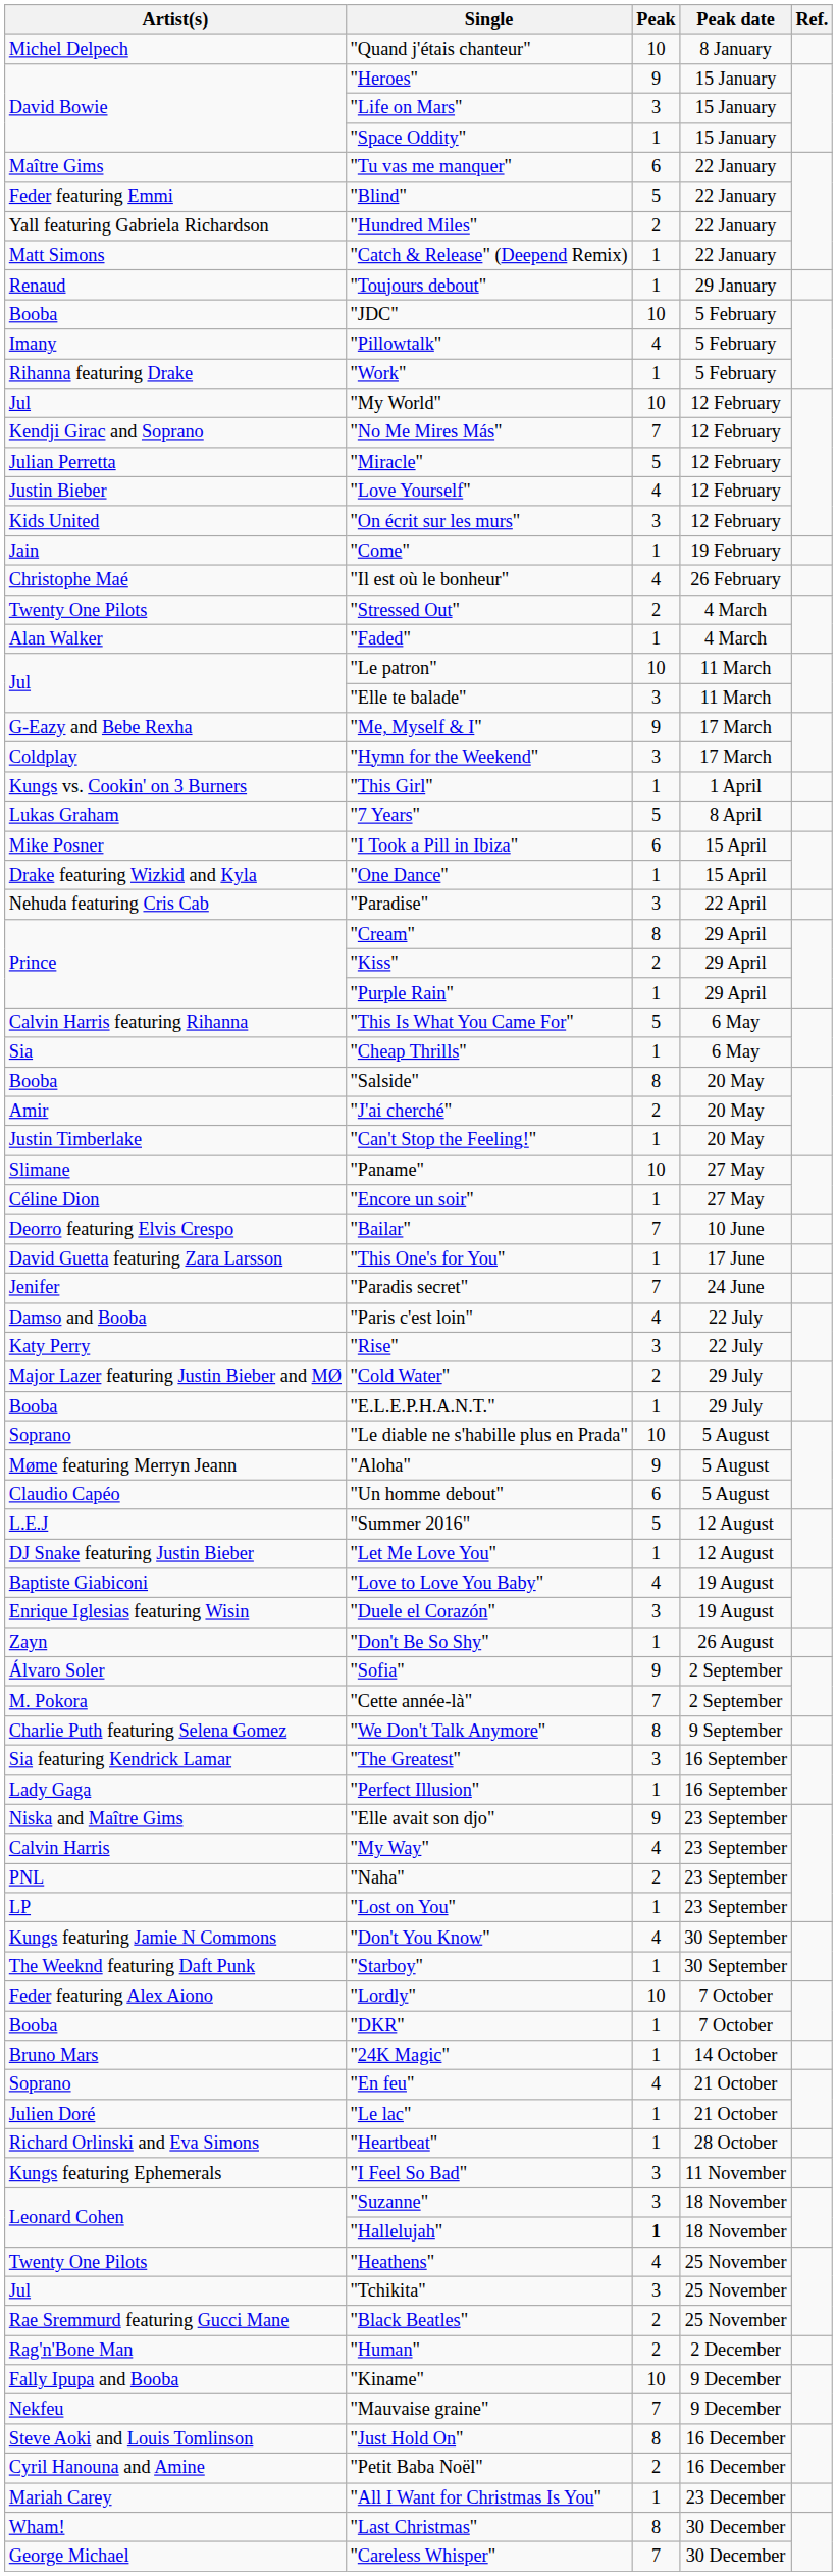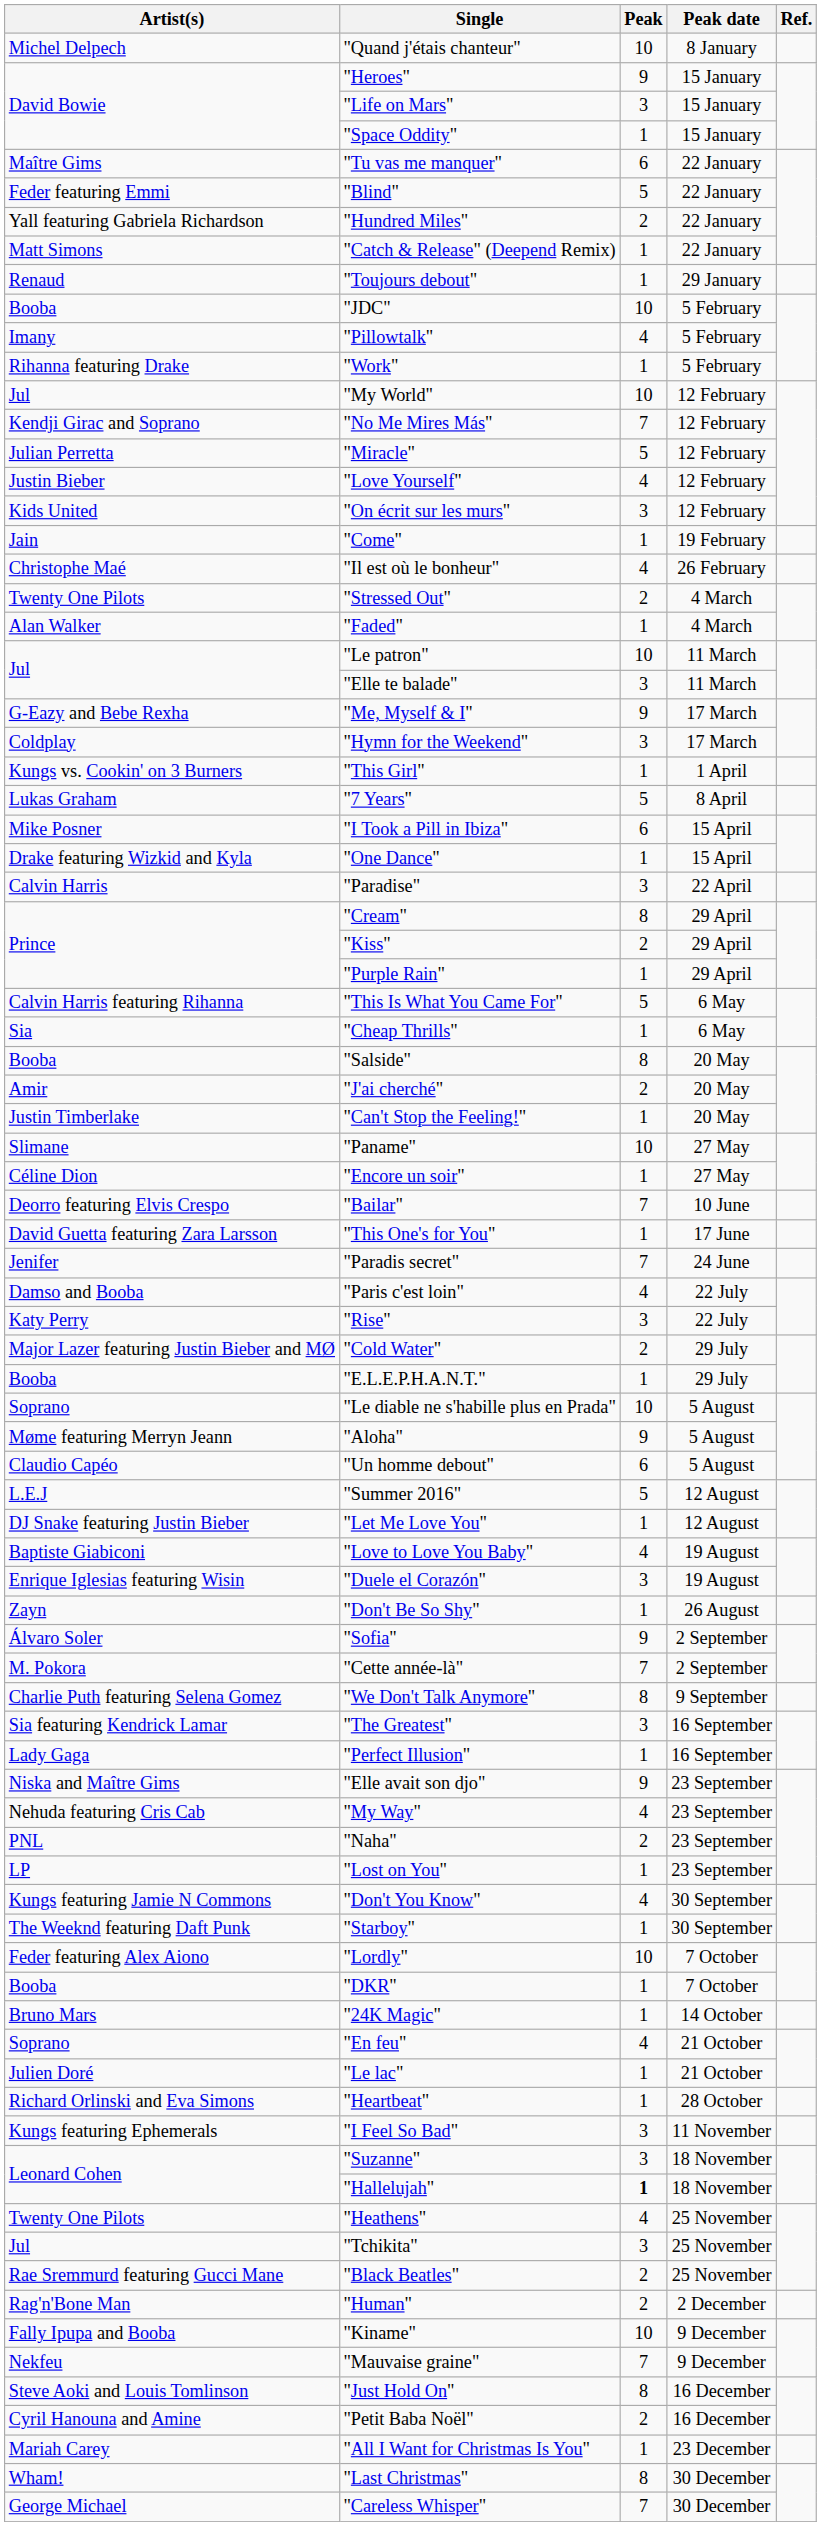 <table class="wikitable sortable">
 <tr>
 <th>Artist(s)</th>
 <th>Single</th>
 <th>Peak</th>
 <th>Peak date</th>
 <th>Ref.</th>
 </tr>
 <tr>
 <td><a href='#'>Michel Delpech</a></td>
 <td>"Quand j'étais chanteur"</td>
 <td style="text-align: center;">10</td>
 <td style="text-align: center;">8 January</td>
 <td style="text-align: center;"></td>
 </tr>
 <tr>
 <td rowspan="3"><a href='#'>David Bowie</a></td>
 <td>"<a href='#'>Heroes</a>"</td>
 <td style="text-align: center;">9</td>
 <td style="text-align: center;">15 January</td>
 <td rowspan="3" style="text-align: center;"></td>
 </tr>
 <tr>
 <td>"<a href='#'>Life on Mars</a>"</td>
 <td style="text-align: center;">3</td>
 <td style="text-align: center;">15 January</td>
 </tr>
 <tr>
 <td>"<a href='#'>Space Oddity</a>"</td>
 <td style="text-align: center;">1</td>
 <td style="text-align: center;">15 January</td>
 </tr>
 <tr>
 <td><a href='#'>Maître Gims</a></td>
 <td>"<a href='#'>Tu vas me manquer</a>"</td>
 <td style="text-align: center;">6</td>
 <td style="text-align: center;">22 January</td>
 <td rowspan="4" style="text-align: center;"></td>
 </tr>
 <tr>
 <td><a href='#'>Feder</a> featuring <a href='#'>Emmi</a></td>
 <td>"<a href='#'>Blind</a>"</td>
 <td style="text-align: center;">5</td>
 <td style="text-align: center;">22 January</td>
 </tr>
 <tr>
 <td>Yall featuring Gabriela Richardson</td>
 <td>"<a href='#'>Hundred Miles</a>"</td>
 <td style="text-align: center;">2</td>
 <td style="text-align: center;">22 January</td>
 </tr>
 <tr>
 <td><a href='#'>Matt Simons</a></td>
 <td>"<a href='#'>Catch & Release</a>" (<a href='#'>Deepend</a> Remix)</td>
 <td style="text-align: center;">1</td>
 <td style="text-align: center;">22 January</td>
 </tr>
 <tr>
 <td><a href='#'>Renaud</a></td>
 <td>"<a href='#'>Toujours debout</a>"</td>
 <td style="text-align: center;">1</td>
 <td style="text-align: center;">29 January</td>
 <td style="text-align: center;"></td>
 </tr>
 <tr>
 <td><a href='#'>Booba</a></td>
 <td>"JDC"</td>
 <td style="text-align: center;">10</td>
 <td style="text-align: center;">5 February</td>
 <td rowspan="3" style="text-align: center;"></td>
 </tr>
 <tr>
 <td><a href='#'>Imany</a></td>
 <td>"<a href='#'>Pillowtalk</a>"</td>
 <td style="text-align: center;">4</td>
 <td style="text-align: center;">5 February</td>
 </tr>
 <tr>
 <td><a href='#'>Rihanna</a> featuring <a href='#'>Drake</a></td>
 <td>"<a href='#'>Work</a>"</td>
 <td style="text-align: center;">1</td>
 <td style="text-align: center;">5 February</td>
 </tr>
 <tr>
 <td><a href='#'>Jul</a></td>
 <td>"My World"</td>
 <td style="text-align: center;">10</td>
 <td style="text-align: center;">12 February</td>
 <td rowspan="5" style="text-align: center;"></td>
 </tr>
 <tr>
 <td><a href='#'>Kendji Girac</a> and <a href='#'>Soprano</a></td>
 <td>"<a href='#'>No Me Mires Más</a>"</td>
 <td style="text-align: center;">7</td>
 <td style="text-align: center;">12 February</td>
 </tr>
 <tr>
 <td><a href='#'>Julian Perretta</a></td>
 <td>"<a href='#'>Miracle</a>"</td>
 <td style="text-align: center;">5</td>
 <td style="text-align: center;">12 February</td>
 </tr>
 <tr>
 <td><a href='#'>Justin Bieber</a></td>
 <td>"<a href='#'>Love Yourself</a>"</td>
 <td style="text-align: center;">4</td>
 <td style="text-align: center;">12 February</td>
 </tr>
 <tr>
 <td><a href='#'>Kids United</a></td>
 <td>"<a href='#'>On écrit sur les murs</a>"</td>
 <td style="text-align: center;">3</td>
 <td style="text-align: center;">12 February</td>
 </tr>
 <tr>
 <td><a href='#'>Jain</a></td>
 <td>"<a href='#'>Come</a>"</td>
 <td style="text-align: center;">1</td>
 <td style="text-align: center;">19 February</td>
 <td style="text-align: center;"></td>
 </tr>
 <tr>
 <td><a href='#'>Christophe Maé</a></td>
 <td>"Il est où le bonheur"</td>
 <td style="text-align: center;">4</td>
 <td style="text-align: center;">26 February</td>
 <td style="text-align: center;"></td>
 </tr>
 <tr>
 <td><a href='#'>Twenty One Pilots</a></td>
 <td>"<a href='#'>Stressed Out</a>"</td>
 <td style="text-align: center;">2</td>
 <td style="text-align: center;">4 March</td>
 <td rowspan="2" style="text-align: center;"></td>
 </tr>
 <tr>
 <td><a href='#'>Alan Walker</a></td>
 <td>"<a href='#'>Faded</a>"</td>
 <td style="text-align: center;">1</td>
 <td style="text-align: center;">4 March</td>
 </tr>
 <tr>
 <td rowspan="2"><a href='#'>Jul</a></td>
 <td>"Le patron"</td>
 <td style="text-align: center;">10</td>
 <td style="text-align: center;">11 March</td>
 <td rowspan="2" style="text-align: center;"></td>
 </tr>
 <tr>
 <td>"Elle te balade"</td>
 <td style="text-align: center;">3</td>
 <td style="text-align: center;">11 March</td>
 </tr>
 <tr>
 <td><a href='#'>G-Eazy</a> and <a href='#'>Bebe Rexha</a></td>
 <td>"<a href='#'>Me, Myself & I</a>"</td>
 <td style="text-align: center;">9</td>
 <td style="text-align: center;">17 March</td>
 <td rowspan="2" style="text-align: center;"></td>
 </tr>
 <tr>
 <td><a href='#'>Coldplay</a></td>
 <td>"<a href='#'>Hymn for the Weekend</a>"</td>
 <td style="text-align: center;">3</td>
 <td style="text-align: center;">17 March</td>
 </tr>
 <tr>
 <td><a href='#'>Kungs</a> vs. <a href='#'>Cookin' on 3 Burners</a></td>
 <td>"<a href='#'>This Girl</a>"</td>
 <td style="text-align: center;">1</td>
 <td style="text-align: center;">1 April</td>
 <td style="text-align: center;"></td>
 </tr>
 <tr>
 <td><a href='#'>Lukas Graham</a></td>
 <td>"<a href='#'>7 Years</a>"</td>
 <td style="text-align: center;">5</td>
 <td style="text-align: center;">8 April</td>
 <td style="text-align: center;"></td>
 </tr>
 <tr>
 <td><a href='#'>Mike Posner</a></td>
 <td>"<a href='#'>I Took a Pill in Ibiza</a>"</td>
 <td style="text-align: center;">6</td>
 <td style="text-align: center;">15 April</td>
 <td rowspan="2" style="text-align: center;"></td>
 </tr>
 <tr>
 <td><a href='#'>Drake</a> featuring <a href='#'>Wizkid</a> and <a href='#'>Kyla</a></td>
 <td>"<a href='#'>One Dance</a>"</td>
 <td style="text-align: center;">1</td>
 <td style="text-align: center;">15 April</td>
 </tr>
 <tr>
-<td>Nehuda featuring <a href='#'>Cris Cab</a></td>
+<td><a href='#'>Calvin Harris</a></td>
 <td>"Paradise"</td>
 <td style="text-align: center;">3</td>
 <td style="text-align: center;">22 April</td>
 <td style="text-align: center;"></td>
 </tr>
 <tr>
 <td rowspan="3"><a href='#'>Prince</a></td>
 <td>"<a href='#'>Cream</a>"</td>
 <td style="text-align: center;">8</td>
 <td style="text-align: center;">29 April</td>
 <td rowspan="3" style="text-align: center;"></td>
 </tr>
 <tr>
 <td>"<a href='#'>Kiss</a>"</td>
 <td style="text-align: center;">2</td>
 <td style="text-align: center;">29 April</td>
 </tr>
 <tr>
 <td>"<a href='#'>Purple Rain</a>"</td>
 <td style="text-align: center;">1</td>
 <td style="text-align: center;">29 April</td>
 </tr>
 <tr>
 <td><a href='#'>Calvin Harris</a> featuring <a href='#'>Rihanna</a></td>
 <td>"<a href='#'>This Is What You Came For</a>"</td>
 <td style="text-align: center;">5</td>
 <td style="text-align: center;">6 May</td>
 <td rowspan="2" style="text-align: center;"></td>
 </tr>
 <tr>
 <td><a href='#'>Sia</a></td>
 <td>"<a href='#'>Cheap Thrills</a>"</td>
 <td style="text-align: center;">1</td>
 <td style="text-align: center;">6 May</td>
 </tr>
 <tr>
 <td><a href='#'>Booba</a></td>
 <td>"Salside"</td>
 <td style="text-align: center;">8</td>
 <td style="text-align: center;">20 May</td>
 <td rowspan="3" style="text-align: center;"></td>
 </tr>
 <tr>
 <td><a href='#'>Amir</a></td>
 <td>"<a href='#'>J'ai cherché</a>"</td>
 <td style="text-align: center;">2</td>
 <td style="text-align: center;">20 May</td>
 </tr>
 <tr>
 <td><a href='#'>Justin Timberlake</a></td>
 <td>"<a href='#'>Can't Stop the Feeling!</a>"</td>
 <td style="text-align: center;">1</td>
 <td style="text-align: center;">20 May</td>
 </tr>
 <tr>
 <td><a href='#'>Slimane</a></td>
 <td>"Paname"</td>
 <td style="text-align: center;">10</td>
 <td style="text-align: center;">27 May</td>
 <td rowspan="2" style="text-align: center;"></td>
 </tr>
 <tr>
 <td><a href='#'>Céline Dion</a></td>
 <td>"<a href='#'>Encore un soir</a>"</td>
 <td style="text-align: center;">1</td>
 <td style="text-align: center;">27 May</td>
 </tr>
 <tr>
 <td><a href='#'>Deorro</a> featuring <a href='#'>Elvis Crespo</a></td>
 <td>"<a href='#'>Bailar</a>"</td>
 <td style="text-align: center;">7</td>
 <td style="text-align: center;">10 June</td>
 <td style="text-align: center;"></td>
 </tr>
 <tr>
 <td><a href='#'>David Guetta</a> featuring <a href='#'>Zara Larsson</a></td>
 <td>"<a href='#'>This One's for You</a>"</td>
 <td style="text-align: center;">1</td>
 <td style="text-align: center;">17 June</td>
 <td style="text-align: center;"></td>
 </tr>
 <tr>
 <td><a href='#'>Jenifer</a></td>
 <td>"Paradis secret"</td>
 <td style="text-align: center;">7</td>
 <td style="text-align: center;">24 June</td>
 <td style="text-align: center;"></td>
 </tr>
 <tr>
 <td><a href='#'>Damso</a> and <a href='#'>Booba</a></td>
 <td>"Paris c'est loin"</td>
 <td style="text-align: center;">4</td>
 <td style="text-align: center;">22 July</td>
 <td rowspan="2" style="text-align: center;"></td>
 </tr>
 <tr>
 <td><a href='#'>Katy Perry</a></td>
 <td>"<a href='#'>Rise</a>"</td>
 <td style="text-align: center;">3</td>
 <td style="text-align: center;">22 July</td>
 </tr>
 <tr>
 <td><a href='#'>Major Lazer</a> featuring <a href='#'>Justin Bieber</a> and <a href='#'>MØ</a></td>
 <td>"<a href='#'>Cold Water</a>"</td>
 <td style="text-align: center;">2</td>
 <td style="text-align: center;">29 July</td>
 <td rowspan="2" style="text-align: center;"></td>
 </tr>
 <tr>
 <td><a href='#'>Booba</a></td>
 <td>"E.L.E.P.H.A.N.T."</td>
 <td style="text-align: center;">1</td>
 <td style="text-align: center;">29 July</td>
 </tr>
 <tr>
 <td><a href='#'>Soprano</a></td>
 <td>"Le diable ne s'habille plus en Prada"</td>
 <td style="text-align: center;">10</td>
 <td style="text-align: center;">5 August</td>
 <td rowspan="3" style="text-align: center;"></td>
 </tr>
 <tr>
 <td><a href='#'>Møme</a> featuring Merryn Jeann</td>
 <td>"Aloha"</td>
 <td style="text-align: center;">9</td>
 <td style="text-align: center;">5 August</td>
 </tr>
 <tr>
 <td><a href='#'>Claudio Capéo</a></td>
 <td>"Un homme debout"</td>
 <td style="text-align: center;">6</td>
 <td style="text-align: center;">5 August</td>
 </tr>
 <tr>
 <td><a href='#'>L.E.J</a></td>
 <td>"Summer 2016"</td>
 <td style="text-align: center;">5</td>
 <td style="text-align: center;">12 August</td>
 <td rowspan="2" style="text-align: center;"></td>
 </tr>
 <tr>
 <td><a href='#'>DJ Snake</a> featuring <a href='#'>Justin Bieber</a></td>
 <td>"<a href='#'>Let Me Love You</a>"</td>
 <td style="text-align: center;">1</td>
 <td style="text-align: center;">12 August</td>
 </tr>
 <tr>
 <td><a href='#'>Baptiste Giabiconi</a></td>
 <td>"<a href='#'>Love to Love You Baby</a>"</td>
 <td style="text-align: center;">4</td>
 <td style="text-align: center;">19 August</td>
 <td rowspan="2" style="text-align: center;"></td>
 </tr>
 <tr>
 <td><a href='#'>Enrique Iglesias</a> featuring <a href='#'>Wisin</a></td>
 <td>"<a href='#'>Duele el Corazón</a>"</td>
 <td style="text-align: center;">3</td>
 <td style="text-align: center;">19 August</td>
 </tr>
 <tr>
 <td><a href='#'>Zayn</a></td>
 <td>"<a href='#'>Don't Be So Shy</a>"</td>
 <td style="text-align: center;">1</td>
 <td style="text-align: center;">26 August</td>
 <td style="text-align: center;"></td>
 </tr>
 <tr>
 <td><a href='#'>Álvaro Soler</a></td>
 <td>"<a href='#'>Sofia</a>"</td>
 <td style="text-align: center;">9</td>
 <td style="text-align: center;">2 September</td>
 <td rowspan="2" style="text-align: center;"></td>
 </tr>
 <tr>
 <td><a href='#'>M. Pokora</a></td>
 <td>"Cette année-là"</td>
 <td style="text-align: center;">7</td>
 <td style="text-align: center;">2 September</td>
 </tr>
 <tr>
 <td><a href='#'>Charlie Puth</a> featuring <a href='#'>Selena Gomez</a></td>
 <td>"<a href='#'>We Don't Talk Anymore</a>"</td>
 <td style="text-align: center;">8</td>
 <td style="text-align: center;">9 September</td>
 <td style="text-align: center;"></td>
 </tr>
 <tr>
 <td><a href='#'>Sia</a> featuring <a href='#'>Kendrick Lamar</a></td>
 <td>"<a href='#'>The Greatest</a>"</td>
 <td style="text-align: center;">3</td>
 <td style="text-align: center;">16 September</td>
 <td rowspan="2" style="text-align: center;"></td>
 </tr>
 <tr>
 <td><a href='#'>Lady Gaga</a></td>
 <td>"<a href='#'>Perfect Illusion</a>"</td>
 <td style="text-align: center;">1</td>
 <td style="text-align: center;">16 September</td>
 </tr>
 <tr>
 <td><a href='#'>Niska</a> and <a href='#'>Maître Gims</a></td>
 <td>"Elle avait son djo"</td>
 <td style="text-align: center;">9</td>
 <td style="text-align: center;">23 September</td>
 <td rowspan="4" style="text-align: center;"></td>
 </tr>
 <tr>
-<td><a href='#'>Calvin Harris</a></td>
+<td>Nehuda featuring <a href='#'>Cris Cab</a></td>
 <td>"<a href='#'>My Way</a>"</td>
 <td style="text-align: center;">4</td>
 <td style="text-align: center;">23 September</td>
 </tr>
 <tr>
 <td><a href='#'>PNL</a></td>
 <td>"Naha"</td>
 <td style="text-align: center;">2</td>
 <td style="text-align: center;">23 September</td>
 </tr>
 <tr>
 <td><a href='#'>LP</a></td>
 <td>"<a href='#'>Lost on You</a>"</td>
 <td style="text-align: center;">1</td>
 <td style="text-align: center;">23 September</td>
 </tr>
 <tr>
 <td><a href='#'>Kungs</a> featuring <a href='#'>Jamie N Commons</a></td>
 <td>"<a href='#'>Don't You Know</a>"</td>
 <td style="text-align: center;">4</td>
 <td style="text-align: center;">30 September</td>
 <td rowspan="2" style="text-align: center;"></td>
 </tr>
 <tr>
 <td><a href='#'>The Weeknd</a> featuring <a href='#'>Daft Punk</a></td>
 <td>"<a href='#'>Starboy</a>"</td>
 <td style="text-align: center;">1</td>
 <td style="text-align: center;">30 September</td>
 </tr>
 <tr>
 <td><a href='#'>Feder</a> featuring <a href='#'>Alex Aiono</a></td>
 <td>"<a href='#'>Lordly</a>"</td>
 <td style="text-align: center;">10</td>
 <td style="text-align: center;">7 October</td>
 <td rowspan="2" style="text-align: center;"></td>
 </tr>
 <tr>
 <td><a href='#'>Booba</a></td>
 <td>"<a href='#'>DKR</a>"</td>
 <td style="text-align: center;">1</td>
 <td style="text-align: center;">7 October</td>
 </tr>
 <tr>
 <td><a href='#'>Bruno Mars</a></td>
 <td>"<a href='#'>24K Magic</a>"</td>
 <td style="text-align: center;">1</td>
 <td style="text-align: center;">14 October</td>
 <td style="text-align: center;"></td>
 </tr>
 <tr>
 <td><a href='#'>Soprano</a></td>
 <td>"<a href='#'>En feu</a>"</td>
 <td style="text-align: center;">4</td>
 <td style="text-align: center;">21 October</td>
 <td rowspan="2" style="text-align: center;"></td>
 </tr>
 <tr>
 <td><a href='#'>Julien Doré</a></td>
 <td>"<a href='#'>Le lac</a>"</td>
 <td style="text-align: center;">1</td>
 <td style="text-align: center;">21 October</td>
 </tr>
 <tr>
 <td><a href='#'>Richard Orlinski</a> and <a href='#'>Eva Simons</a></td>
 <td>"<a href='#'>Heartbeat</a>"</td>
 <td style="text-align: center;">1</td>
 <td style="text-align: center;">28 October</td>
 <td style="text-align: center;"></td>
 </tr>
 <tr>
 <td><a href='#'>Kungs</a> featuring Ephemerals</td>
 <td>"<a href='#'>I Feel So Bad</a>"</td>
 <td style="text-align: center;">3</td>
 <td style="text-align: center;">11 November</td>
 <td style="text-align: center;"></td>
 </tr>
 <tr>
 <td rowspan="2"><a href='#'>Leonard Cohen</a></td>
 <td>"<a href='#'>Suzanne</a>"</td>
 <td style="text-align: center;">3</td>
 <td style="text-align: center;">18 November</td>
 <td rowspan="2" style="text-align: center;"></td>
 </tr>
 <tr>
 <td>"<a href='#'>Hallelujah</a>"</td>
 <td style="text-align: center;"><strong>1</strong></td>
 <td style="text-align: center;">18 November</td>
 </tr>
 <tr>
 <td><a href='#'>Twenty One Pilots</a></td>
 <td>"<a href='#'>Heathens</a>"</td>
 <td style="text-align: center;">4</td>
 <td style="text-align: center;">25 November</td>
 <td rowspan="3" style="text-align: center;"></td>
 </tr>
 <tr>
 <td><a href='#'>Jul</a></td>
 <td>"Tchikita"</td>
 <td style="text-align: center;">3</td>
 <td style="text-align: center;">25 November</td>
 </tr>
 <tr>
 <td><a href='#'>Rae Sremmurd</a> featuring <a href='#'>Gucci Mane</a></td>
 <td>"<a href='#'>Black Beatles</a>"</td>
 <td style="text-align: center;">2</td>
 <td style="text-align: center;">25 November</td>
 </tr>
 <tr>
 <td><a href='#'>Rag'n'Bone Man</a></td>
 <td>"<a href='#'>Human</a>"</td>
 <td style="text-align: center;">2</td>
 <td style="text-align: center;">2 December</td>
 <td style="text-align: center;"></td>
 </tr>
 <tr>
 <td><a href='#'>Fally Ipupa</a> and <a href='#'>Booba</a></td>
 <td>"Kiname"</td>
 <td style="text-align: center;">10</td>
 <td style="text-align: center;">9 December</td>
 <td rowspan="2" style="text-align: center;"></td>
 </tr>
 <tr>
 <td><a href='#'>Nekfeu</a></td>
 <td>"Mauvaise graine"</td>
 <td style="text-align: center;">7</td>
 <td style="text-align: center;">9 December</td>
 </tr>
 <tr>
 <td><a href='#'>Steve Aoki</a> and <a href='#'>Louis Tomlinson</a></td>
 <td>"<a href='#'>Just Hold On</a>"</td>
 <td style="text-align: center;">8</td>
 <td style="text-align: center;">16 December</td>
 <td rowspan="2" style="text-align: center;"></td>
 </tr>
 <tr>
 <td><a href='#'>Cyril Hanouna</a> and <a href='#'>Amine</a></td>
 <td>"Petit Baba Noël"</td>
 <td style="text-align: center;">2</td>
 <td style="text-align: center;">16 December</td>
 </tr>
 <tr>
 <td><a href='#'>Mariah Carey</a></td>
 <td>"<a href='#'>All I Want for Christmas Is You</a>"</td>
 <td style="text-align: center;">1</td>
 <td style="text-align: center;">23 December</td>
 <td style="text-align: center;"></td>
 </tr>
 <tr>
 <td><a href='#'>Wham!</a></td>
 <td>"<a href='#'>Last Christmas</a>"</td>
 <td style="text-align: center;">8</td>
 <td style="text-align: center;">30 December</td>
 <td rowspan="2" style="text-align: center;"></td>
 </tr>
 <tr>
 <td><a href='#'>George Michael</a></td>
 <td>"<a href='#'>Careless Whisper</a>"</td>
 <td style="text-align: center;">7</td>
 <td style="text-align: center;">30 December</td>
 </tr>
 </table>
